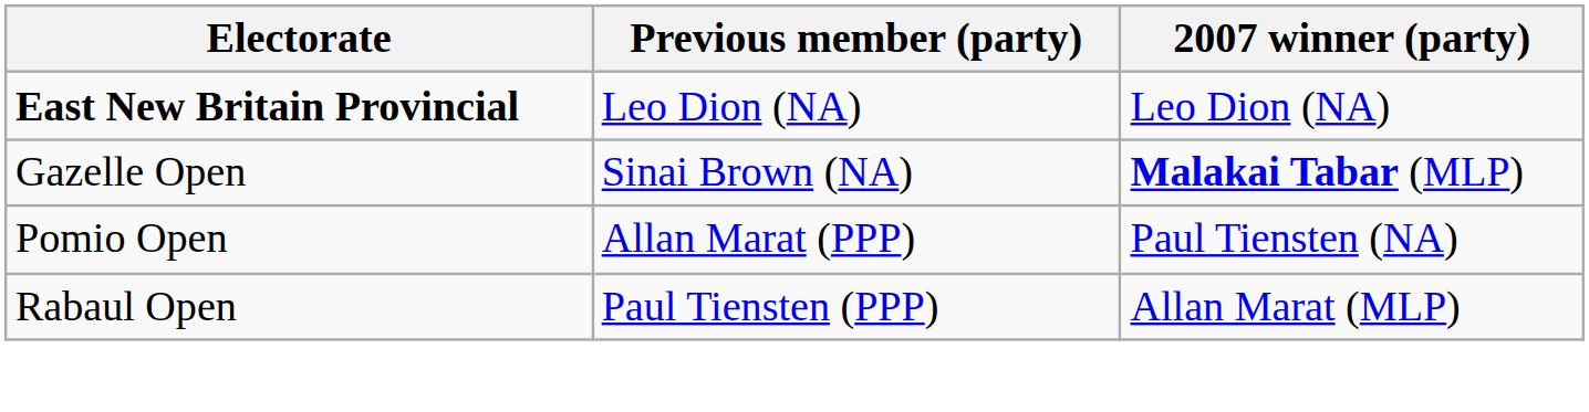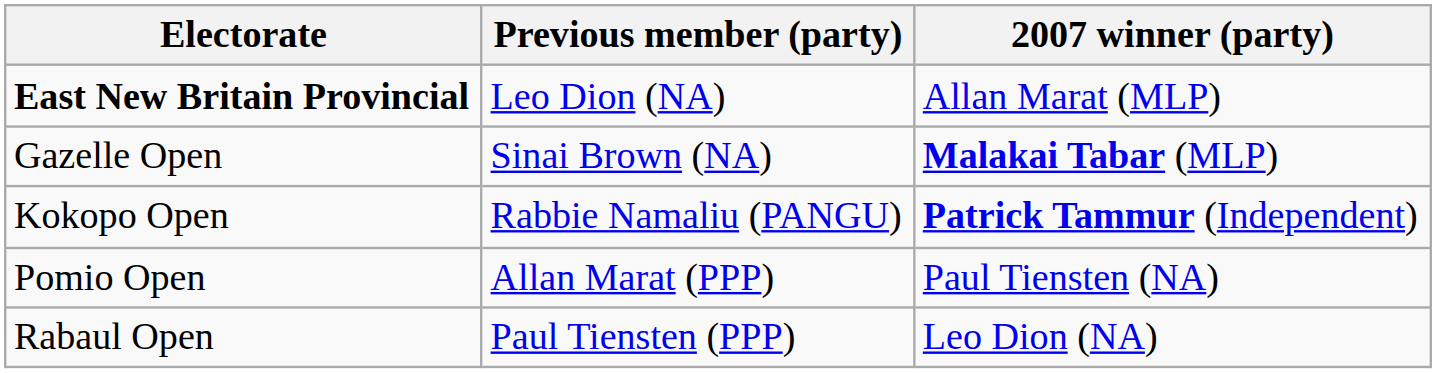 <table class="wikitable" style="text-align: left;" width="600">
 <tr>
 <th>Electorate</th>
 <th>Previous member (party)</th>
 <th>2007 winner (party)</th>
 </tr>
 <tr>
 <td><strong>East New Britain Provincial</strong></td>
 <td><a href='#'>Leo Dion</a> (<a href='#'>NA</a>)</td>
-<td><a href='#'>Leo Dion</a> (<a href='#'>NA</a>) </td>
+<td><a href='#'>Allan Marat</a> (<a href='#'>MLP</a>) </td>
 </tr>
 <tr>
 <td>Gazelle Open</td>
 <td><a href='#'>Sinai Brown</a> (<a href='#'>NA</a>)</td>
 <td><strong><a href='#'>Malakai Tabar</a></strong> (<a href='#'>MLP</a>) </td>
+</tr>
+<tr>
+<td>Kokopo Open</td>
+<td><a href='#'>Rabbie Namaliu</a> (<a href='#'>PANGU</a>)</td>
+<td><strong><a href='#'>Patrick Tammur</a></strong> (<a href='#'>Independent</a>) </td>
 </tr>
 <tr>
 <td>Pomio Open</td>
 <td><a href='#'>Allan Marat</a> (<a href='#'>PPP</a>)</td>
 <td><a href='#'>Paul Tiensten</a> (<a href='#'>NA</a>) </td>
 </tr>
 <tr>
 <td>Rabaul Open</td>
 <td><a href='#'>Paul Tiensten</a> (<a href='#'>PPP</a>)</td>
-<td><a href='#'>Allan Marat</a> (<a href='#'>MLP</a>) </td>
+<td><a href='#'>Leo Dion</a> (<a href='#'>NA</a>) </td>
 </tr>
 </table>
